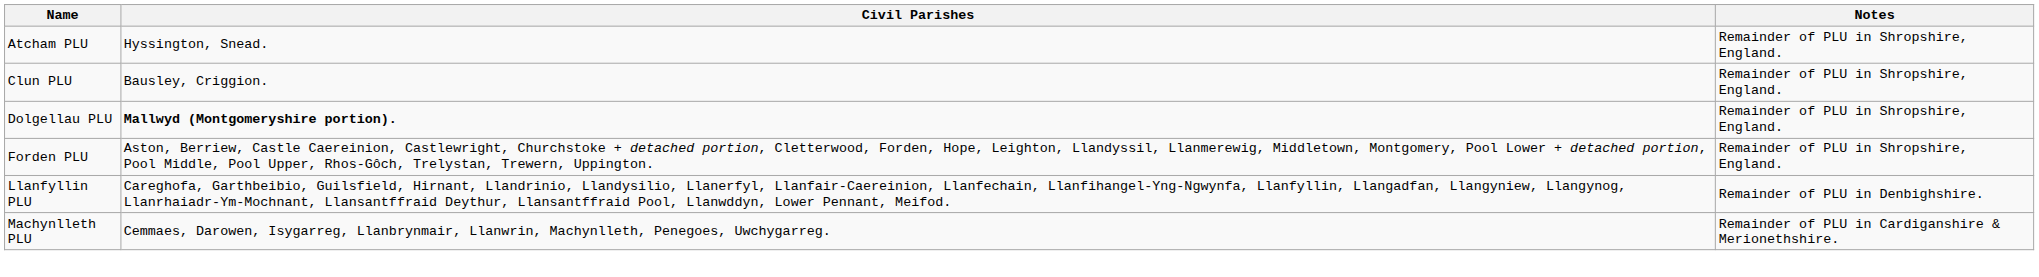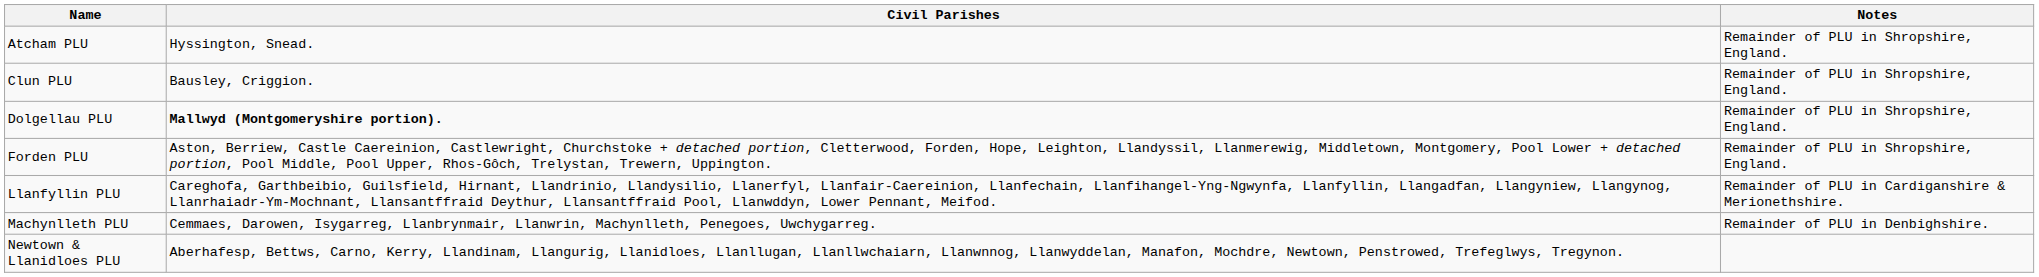 <table class="wikitable">
 <tr>
 <th>Name</th>
 <th>Civil Parishes</th>
 <th>Notes</th>
 </tr>
 <tr>
 <td>Atcham PLU</td>
 <td>Hyssington, Snead.</td>
 <td>Remainder of PLU in Shropshire, England.</td>
 </tr>
 <tr>
 <td>Clun PLU</td>
 <td>Bausley, Criggion.</td>
 <td>Remainder of PLU in Shropshire, England.</td>
 </tr>
 <tr>
 <td>Dolgellau PLU</td>
 <td><strong>Mallwyd (Montgomeryshire portion).</strong></td>
 <td>Remainder of PLU in Shropshire, England.</td>
 </tr>
 <tr>
 <td>Forden PLU</td>
 <td>Aston, Berriew, Castle Caereinion, Castlewright, Churchstoke <em>+ detached portion</em>, Cletterwood, Forden, Hope, Leighton, Llandyssil, Llanmerewig, Middletown, Montgomery, Pool Lower <em>+ detached portion</em>, Pool Middle, Pool Upper, Rhos-Gôch, Trelystan, Trewern, Uppington.</td>
 <td>Remainder of PLU in Shropshire, England.</td>
 </tr>
 <tr>
 <td>Llanfyllin PLU</td>
 <td>Careghofa, Garthbeibio, Guilsfield, Hirnant, Llandrinio, Llandysilio, Llanerfyl, Llanfair-Caereinion, Llanfechain, Llanfihangel-Yng-Ngwynfa, Llanfyllin, Llangadfan, Llangyniew, Llangynog, Llanrhaiadr-Ym-Mochnant, Llansantffraid Deythur, Llansantffraid Pool, Llanwddyn, Lower Pennant, Meifod.</td>
-<td>Remainder of PLU in Denbighshire.</td>
+<td>Remainder of PLU in Cardiganshire & Merionethshire.</td>
 </tr>
 <tr>
 <td>Machynlleth PLU</td>
 <td>Cemmaes, Darowen, Isygarreg, Llanbrynmair, Llanwrin, Machynlleth, Penegoes, Uwchygarreg.</td>
-<td>Remainder of PLU in Cardiganshire & Merionethshire.</td>
+<td>Remainder of PLU in Denbighshire.</td>
+</tr>
+<tr>
+<td>Newtown & Llanidloes PLU</td>
+<td>Aberhafesp, Bettws, Carno, Kerry, Llandinam, Llangurig, Llanidloes, Llanllugan, Llanllwchaiarn, Llanwnnog, Llanwyddelan, Manafon, Mochdre, Newtown, Penstrowed, Trefeglwys, Tregynon.</td>
+<td></td>
 </tr>
 </table>
